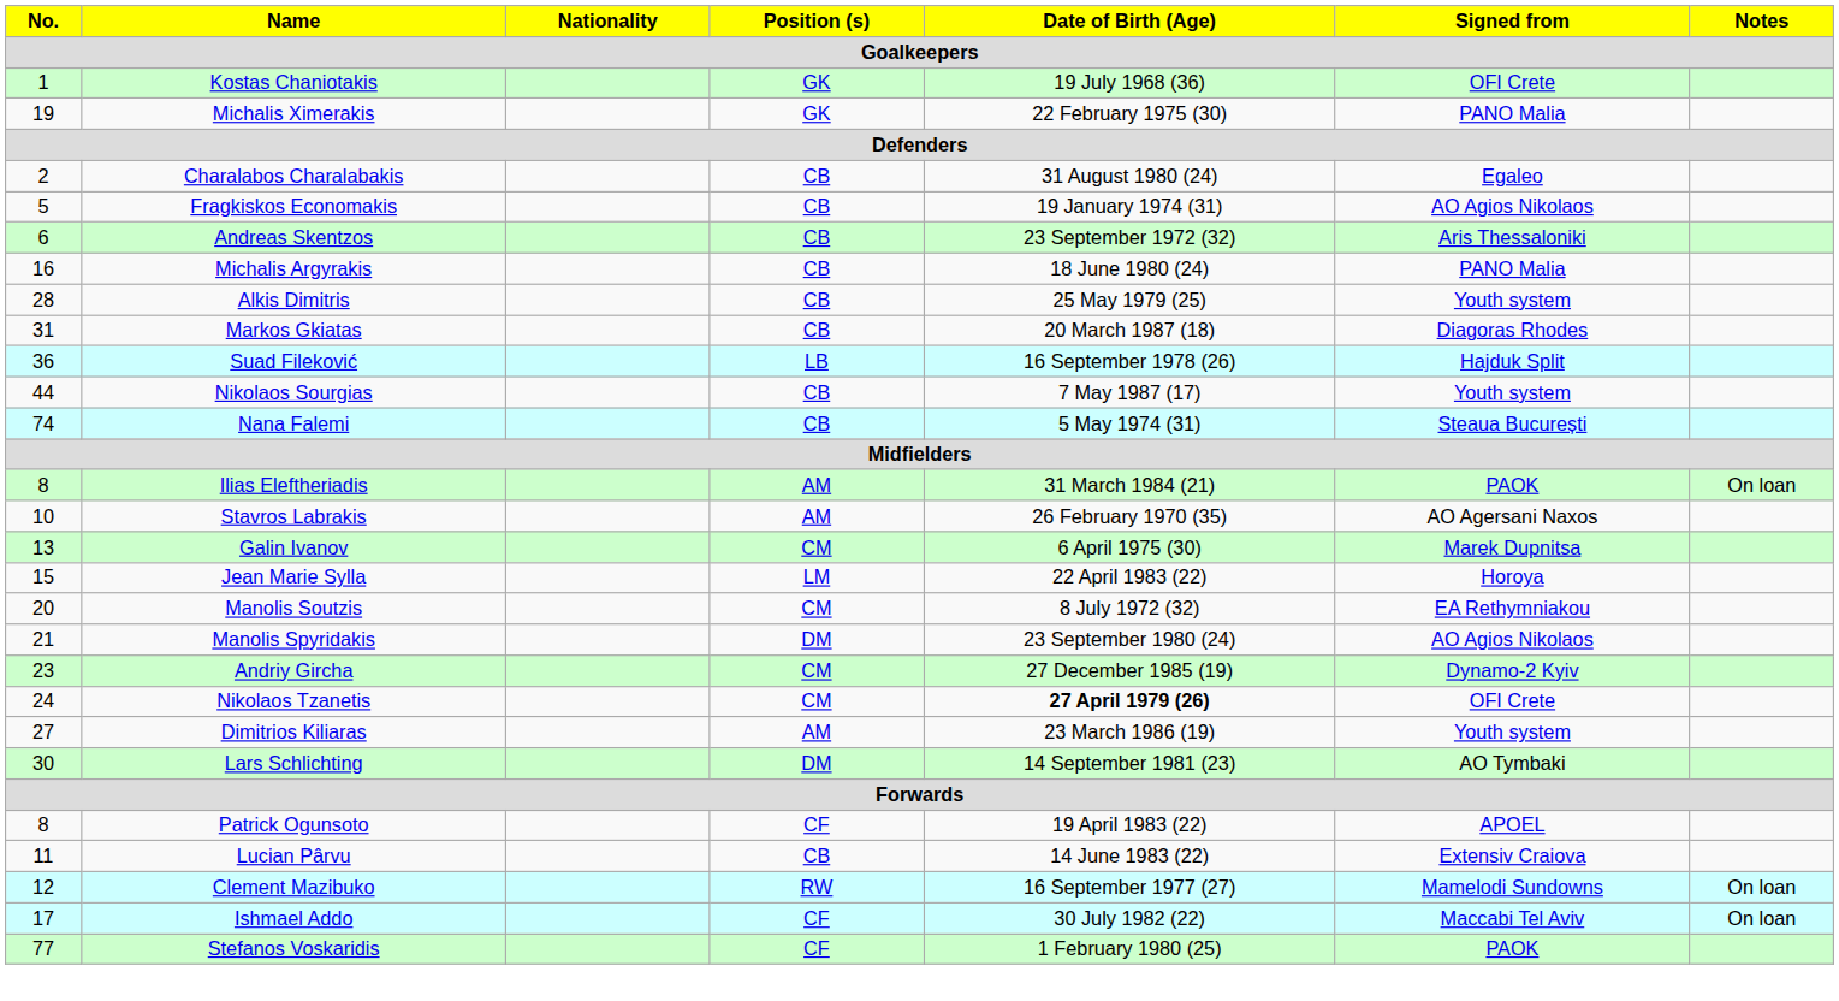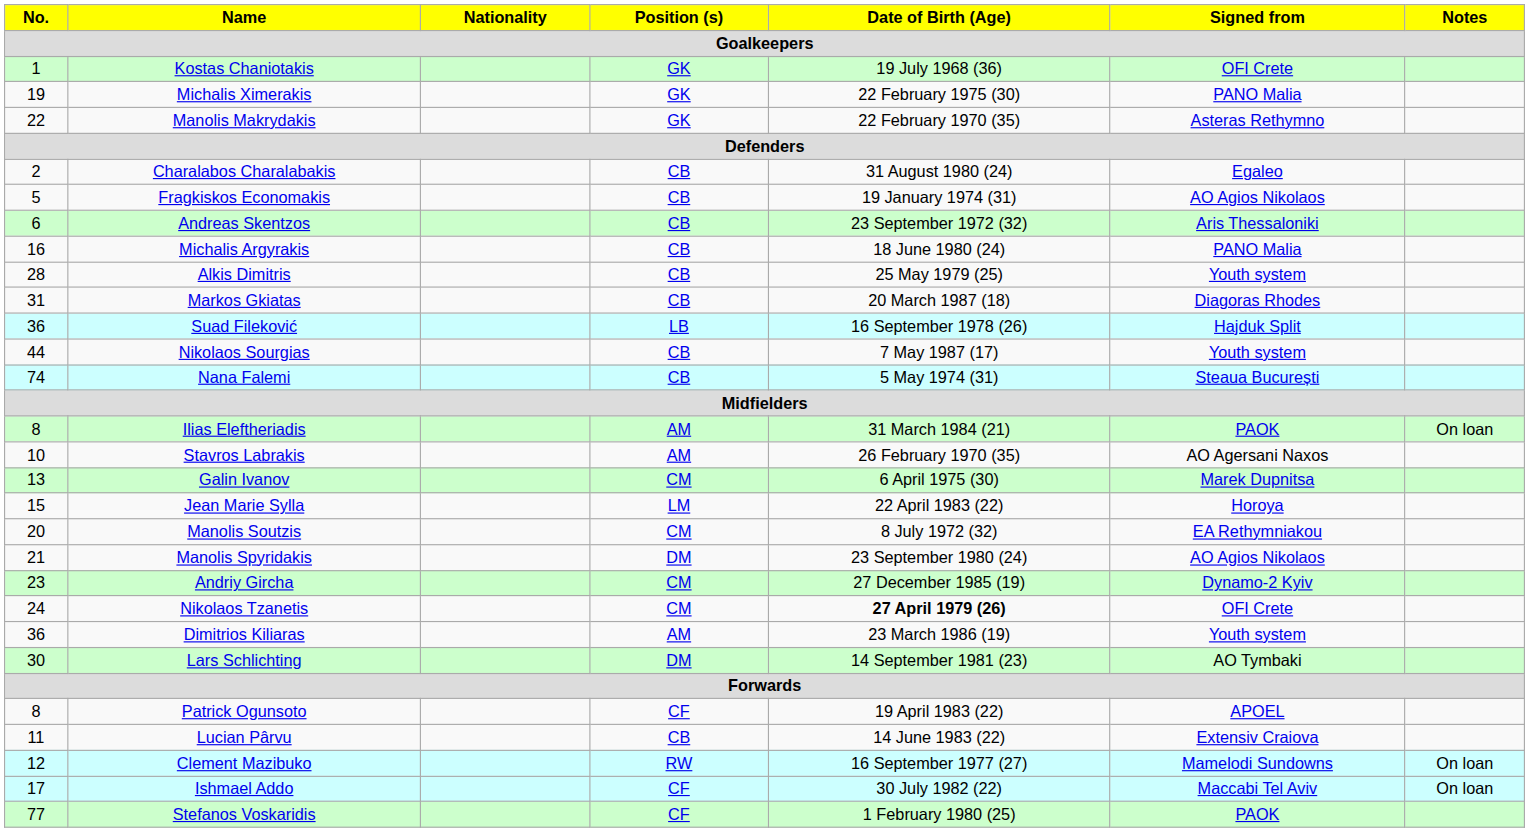 <table class="wikitable" style="text-align:center; font-size:90%; width:85%;">
 <tr>
 <th style="background:yellow; color:black; text-align:center;">No.</th>
 <th style="background:yellow; color:black; text-align:center;">Name</th>
 <th style="background:yellow; color:black; text-align:center;">Nationality</th>
 <th style="background:yellow; color:black; text-align:center;">Position (s)</th>
 <th style="background:yellow; color:black; text-align:center;">Date of Birth (Age)</th>
 <th style="background:yellow; color:black; text-align:center;">Signed from</th>
 <th style="background:yellow; color:black; text-align:center;">Notes</th>
 </tr>
 <tr>
 <th colspan="7" style="background:#dcdcdc; text-align:center;">Goalkeepers</th>
 </tr>
 <tr>
 <th style="background:#CCFFCC; font-weight: normal;">1</th>
 <th style="background:#CCFFCC; font-weight: normal;"><a href='#'>Kostas Chaniotakis</a></th>
 <th style="background:#CCFFCC; font-weight: normal;"></th>
 <th style="background:#CCFFCC; font-weight: normal;"><a href='#'>GK</a></th>
 <th style="background:#CCFFCC; font-weight: normal;">19 July 1968 (36)</th>
 <th style="background:#CCFFCC; font-weight: normal;"> <a href='#'>OFI Crete</a></th>
 <th style="background:#CCFFCC; font-weight: normal;"></th>
 </tr>
 <tr>
 <td>19</td>
 <td><a href='#'>Michalis Ximerakis</a></td>
 <td></td>
 <td><a href='#'>GK</a></td>
 <td>22 February 1975 (30)</td>
 <td> <a href='#'>PANO Malia</a></td>
+<td></td>
+</tr>
+<tr>
+<td>22</td>
+<td><a href='#'>Manolis Makrydakis</a></td>
+<td></td>
+<td><a href='#'>GK</a></td>
+<td>22 February 1970 (35)</td>
+<td> <a href='#'>Asteras Rethymno</a></td>
 <td></td>
 </tr>
 <tr>
 <th colspan="7" style="background:#dcdcdc; text-align:center;">Defenders</th>
 </tr>
 <tr>
 <td>2</td>
 <td><a href='#'>Charalabos Charalabakis</a></td>
 <td></td>
 <td><a href='#'>CB</a></td>
 <td>31 August 1980 (24)</td>
 <td> <a href='#'>Egaleo</a></td>
 <td></td>
 </tr>
 <tr>
 <td>5</td>
 <td><a href='#'>Fragkiskos Economakis</a></td>
 <td></td>
 <td><a href='#'>CB</a></td>
 <td>19 January 1974 (31)</td>
 <td> <a href='#'>AO Agios Nikolaos</a></td>
 <td></td>
 </tr>
 <tr>
 <th style="background:#CCFFCC; font-weight: normal;">6</th>
 <th style="background:#CCFFCC; font-weight: normal;"><a href='#'>Andreas Skentzos</a></th>
 <th style="background:#CCFFCC; font-weight: normal;"></th>
 <th style="background:#CCFFCC; font-weight: normal;"><a href='#'>CB</a></th>
 <th style="background:#CCFFCC; font-weight: normal;">23 September 1972 (32)</th>
 <th style="background:#CCFFCC; font-weight: normal;"> <a href='#'>Aris Thessaloniki</a></th>
 <th style="background:#CCFFCC; font-weight: normal;"></th>
 </tr>
 <tr>
 <td>16</td>
 <td><a href='#'>Michalis Argyrakis</a></td>
 <td></td>
 <td><a href='#'>CB</a></td>
 <td>18 June 1980 (24)</td>
 <td><a href='#'>PANO Malia</a></td>
 <td></td>
 </tr>
 <tr>
 <td>28</td>
 <td><a href='#'>Alkis Dimitris</a></td>
 <td> </td>
 <td><a href='#'>CB</a></td>
 <td>25 May 1979 (25)</td>
 <td><a href='#'>Youth system</a></td>
 <td></td>
 </tr>
 <tr>
 <td>31</td>
 <td><a href='#'>Markos Gkiatas</a></td>
 <td></td>
 <td><a href='#'>CB</a></td>
 <td>20 March 1987 (18)</td>
 <td> <a href='#'>Diagoras Rhodes</a></td>
 <td></td>
 </tr>
 <tr>
 <th style="background:#CCFFFF; font-weight: normal;">36</th>
 <th style="background:#CCFFFF; font-weight: normal;"><a href='#'>Suad Fileković</a></th>
 <th style="background:#CCFFFF; font-weight: normal;"></th>
 <th style="background:#CCFFFF; font-weight: normal;"><a href='#'>LB</a></th>
 <th style="background:#CCFFFF; font-weight: normal;">16 September 1978 (26)</th>
 <th style="background:#CCFFFF; font-weight: normal;"> <a href='#'>Hajduk Split</a></th>
 <th style="background:#CCFFFF; font-weight: normal;"></th>
 </tr>
 <tr>
 <td>44</td>
 <td><a href='#'>Nikolaos Sourgias</a></td>
 <td></td>
 <td><a href='#'>CB</a></td>
 <td>7 May 1987 (17)</td>
 <td><a href='#'>Youth system</a></td>
 <td></td>
 </tr>
 <tr>
 <th style="background:#CCFFFF; font-weight: normal;">74</th>
 <th style="background:#CCFFFF; font-weight: normal;"><a href='#'>Nana Falemi</a></th>
 <th style="background:#CCFFFF; font-weight: normal;"> </th>
 <th style="background:#CCFFFF; font-weight: normal;"><a href='#'>CB</a></th>
 <th style="background:#CCFFFF; font-weight: normal;">5 May 1974 (31)</th>
 <th style="background:#CCFFFF; font-weight: normal;"> <a href='#'>Steaua București</a></th>
 <th style="background:#CCFFFF; font-weight: normal;"></th>
 </tr>
 <tr>
 <th colspan="7" style="background:#dcdcdc; text-align:center;">Midfielders</th>
 </tr>
 <tr>
 <th style="background:#CCFFCC; font-weight: normal;">8</th>
 <th style="background:#CCFFCC; font-weight: normal;"><a href='#'>Ilias Eleftheriadis</a></th>
 <th style="background:#CCFFCC; font-weight: normal;"></th>
 <th style="background:#CCFFCC; font-weight: normal;"><a href='#'>AM</a></th>
 <th style="background:#CCFFCC; font-weight: normal;">31 March 1984 (21)</th>
 <th style="background:#CCFFCC; font-weight: normal;"> <a href='#'>PAOK</a></th>
 <th style="background:#CCFFCC; font-weight: normal;">On loan</th>
 </tr>
 <tr>
 <td>10</td>
 <td><a href='#'>Stavros Labrakis</a></td>
 <td></td>
 <td><a href='#'>AM</a></td>
 <td>26 February 1970 (35)</td>
 <td> AO Agersani Naxos</td>
 <td></td>
 </tr>
 <tr>
 <th style="background:#CCFFCC; font-weight: normal;">13</th>
 <th style="background:#CCFFCC; font-weight: normal;"><a href='#'>Galin Ivanov</a></th>
 <th style="background:#CCFFCC; font-weight: normal;"></th>
 <th style="background:#CCFFCC; font-weight: normal;"><a href='#'>CM</a></th>
 <th style="background:#CCFFCC; font-weight: normal;">6 April 1975 (30)</th>
 <th style="background:#CCFFCC; font-weight: normal;"> <a href='#'>Marek Dupnitsa</a></th>
 <th style="background:#CCFFCC; font-weight: normal;"></th>
 </tr>
 <tr>
 <td>15</td>
 <td><a href='#'>Jean Marie Sylla</a></td>
 <td></td>
 <td><a href='#'>LM</a></td>
 <td>22 April 1983 (22)</td>
 <td> <a href='#'>Horoya</a></td>
 <td></td>
 </tr>
 <tr>
 <td>20</td>
 <td><a href='#'>Manolis Soutzis</a></td>
 <td></td>
 <td><a href='#'>CM</a></td>
 <td>8 July 1972 (32)</td>
 <td> <a href='#'>EA Rethymniakou</a></td>
 <td></td>
 </tr>
 <tr>
 <td>21</td>
 <td><a href='#'>Manolis Spyridakis</a></td>
 <td></td>
 <td><a href='#'>DM</a></td>
 <td>23 September 1980 (24)</td>
 <td> <a href='#'>AO Agios Nikolaos</a></td>
 <td></td>
 </tr>
 <tr>
 <th style="background:#CCFFCC; font-weight: normal;">23</th>
 <th style="background:#CCFFCC; font-weight: normal;"><a href='#'>Andriy Gircha</a></th>
 <th style="background:#CCFFCC; font-weight: normal;"></th>
 <th style="background:#CCFFCC; font-weight: normal;"><a href='#'>CM</a></th>
 <th style="background:#CCFFCC; font-weight: normal;">27 December 1985 (19)</th>
 <th style="background:#CCFFCC; font-weight: normal;"> <a href='#'>Dynamo-2 Kyiv</a></th>
 <th style="background:#CCFFCC; font-weight: normal;"></th>
 </tr>
 <tr>
 <td>24</td>
 <td><a href='#'>Nikolaos Tzanetis</a></td>
 <td></td>
 <td><a href='#'>CM</a></td>
 <td><strong>27 April 1979 (26)</strong></td>
 <td> <a href='#'>OFI Crete</a></td>
 <td></td>
 </tr>
 <tr>
-<td>27</td>
+<td>36</td>
 <td><a href='#'>Dimitrios Kiliaras</a></td>
 <td></td>
 <td><a href='#'>AM</a></td>
 <td>23 March 1986 (19)</td>
 <td><a href='#'>Youth system</a></td>
 <td></td>
 </tr>
 <tr>
 <th style="background:#CCFFCC; font-weight: normal;">30</th>
 <th style="background:#CCFFCC; font-weight: normal;"><a href='#'>Lars Schlichting</a></th>
 <th style="background:#CCFFCC; font-weight: normal;"> </th>
 <th style="background:#CCFFCC; font-weight: normal;"><a href='#'>DM</a></th>
 <th style="background:#CCFFCC; font-weight: normal;">14 September 1981 (23)</th>
 <th style="background:#CCFFCC; font-weight: normal;"> AO Tymbaki</th>
 <th style="background:#CCFFCC; font-weight: normal;"></th>
 </tr>
 <tr>
 <th colspan="7" style="background:#dcdcdc; text-align:center;">Forwards</th>
 </tr>
 <tr>
 <td>8</td>
 <td><a href='#'>Patrick Ogunsoto</a></td>
 <td></td>
 <td><a href='#'>CF</a></td>
 <td>19 April 1983 (22)</td>
 <td> <a href='#'>APOEL</a></td>
 <td></td>
 </tr>
 <tr>
 <td>11</td>
 <td><a href='#'>Lucian Pârvu</a></td>
 <td></td>
 <td><a href='#'>CB</a></td>
 <td>14 June 1983 (22)</td>
 <td> <a href='#'>Extensiv Craiova</a></td>
 <td></td>
 </tr>
 <tr>
 <th style="background:#CCFFFF; font-weight: normal;">12</th>
 <th style="background:#CCFFFF; font-weight: normal;"><a href='#'>Clement Mazibuko</a></th>
 <th style="background:#CCFFFF; font-weight: normal;"></th>
 <th style="background:#CCFFFF; font-weight: normal;"><a href='#'>RW</a></th>
 <th style="background:#CCFFFF; font-weight: normal;">16 September 1977 (27)</th>
 <th style="background:#CCFFFF; font-weight: normal;"> <a href='#'>Mamelodi Sundowns</a></th>
 <th style="background:#CCFFFF; font-weight: normal;">On loan</th>
 </tr>
 <tr>
 <th style="background:#CCFFFF; font-weight: normal;">17</th>
 <th style="background:#CCFFFF; font-weight: normal;"><a href='#'>Ishmael Addo</a></th>
 <th style="background:#CCFFFF; font-weight: normal;"></th>
 <th style="background:#CCFFFF; font-weight: normal;"><a href='#'>CF</a></th>
 <th style="background:#CCFFFF; font-weight: normal;">30 July 1982 (22)</th>
 <th style="background:#CCFFFF; font-weight: normal;"> <a href='#'>Maccabi Tel Aviv</a></th>
 <th style="background:#CCFFFF; font-weight: normal;">On loan</th>
 </tr>
 <tr>
 <th style="background:#CCFFCC; font-weight: normal;">77</th>
 <th style="background:#CCFFCC; font-weight: normal;"><a href='#'>Stefanos Voskaridis</a></th>
 <th style="background:#CCFFCC; font-weight: normal;"></th>
 <th style="background:#CCFFCC; font-weight: normal;"><a href='#'>CF</a></th>
 <th style="background:#CCFFCC; font-weight: normal;">1 February 1980 (25)</th>
 <th style="background:#CCFFCC; font-weight: normal;"> <a href='#'>PAOK</a></th>
 <th style="background:#CCFFCC; font-weight: normal;"></th>
 </tr>
 </table>
